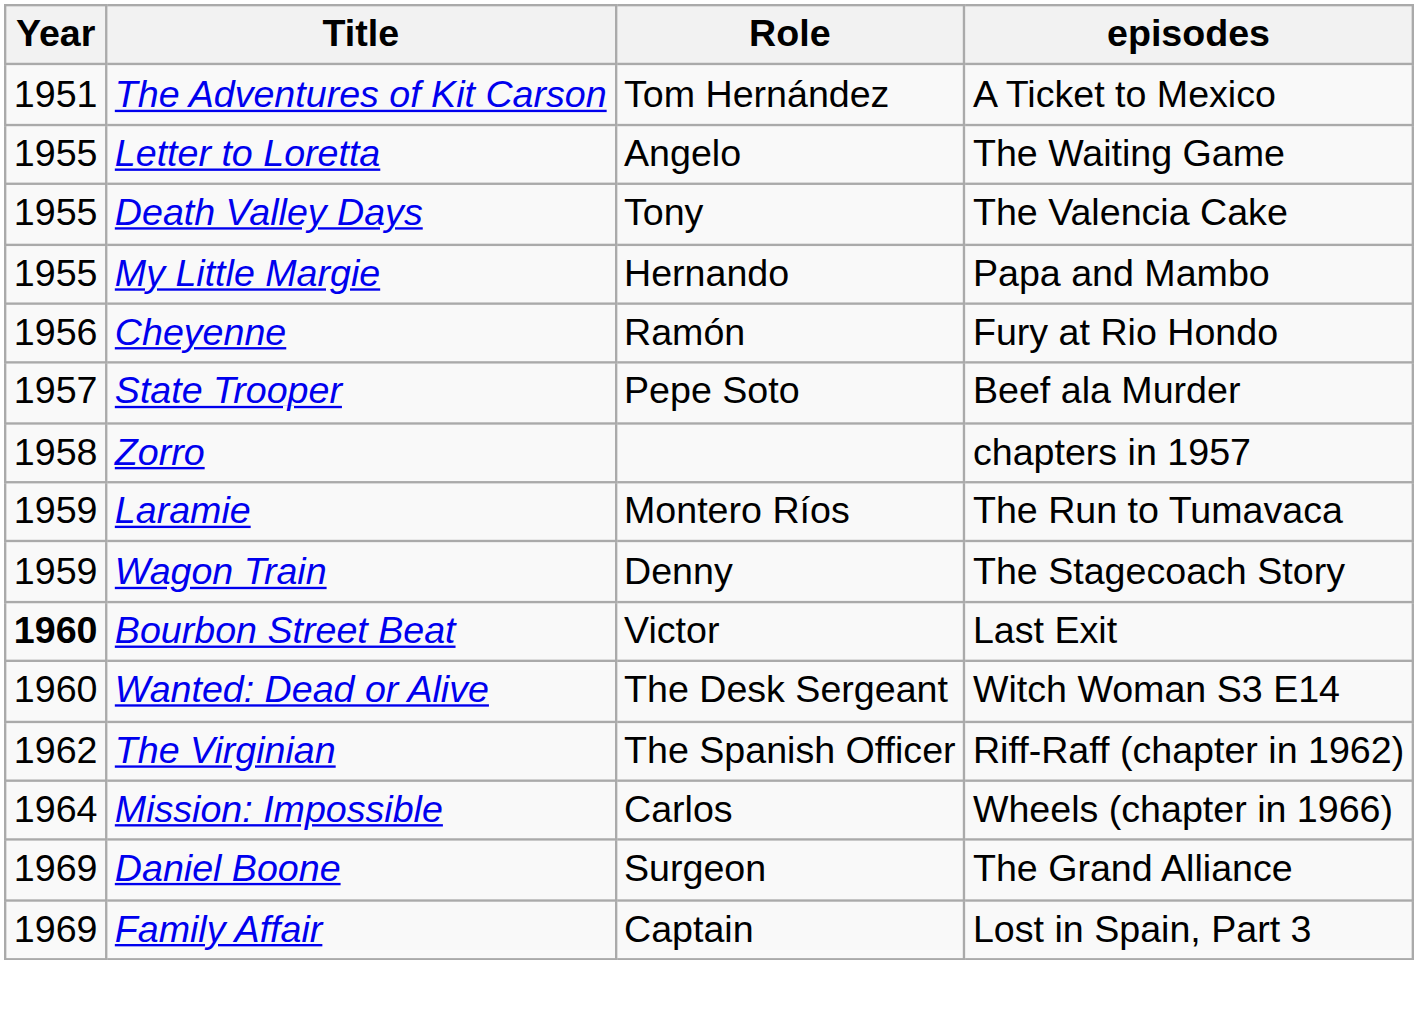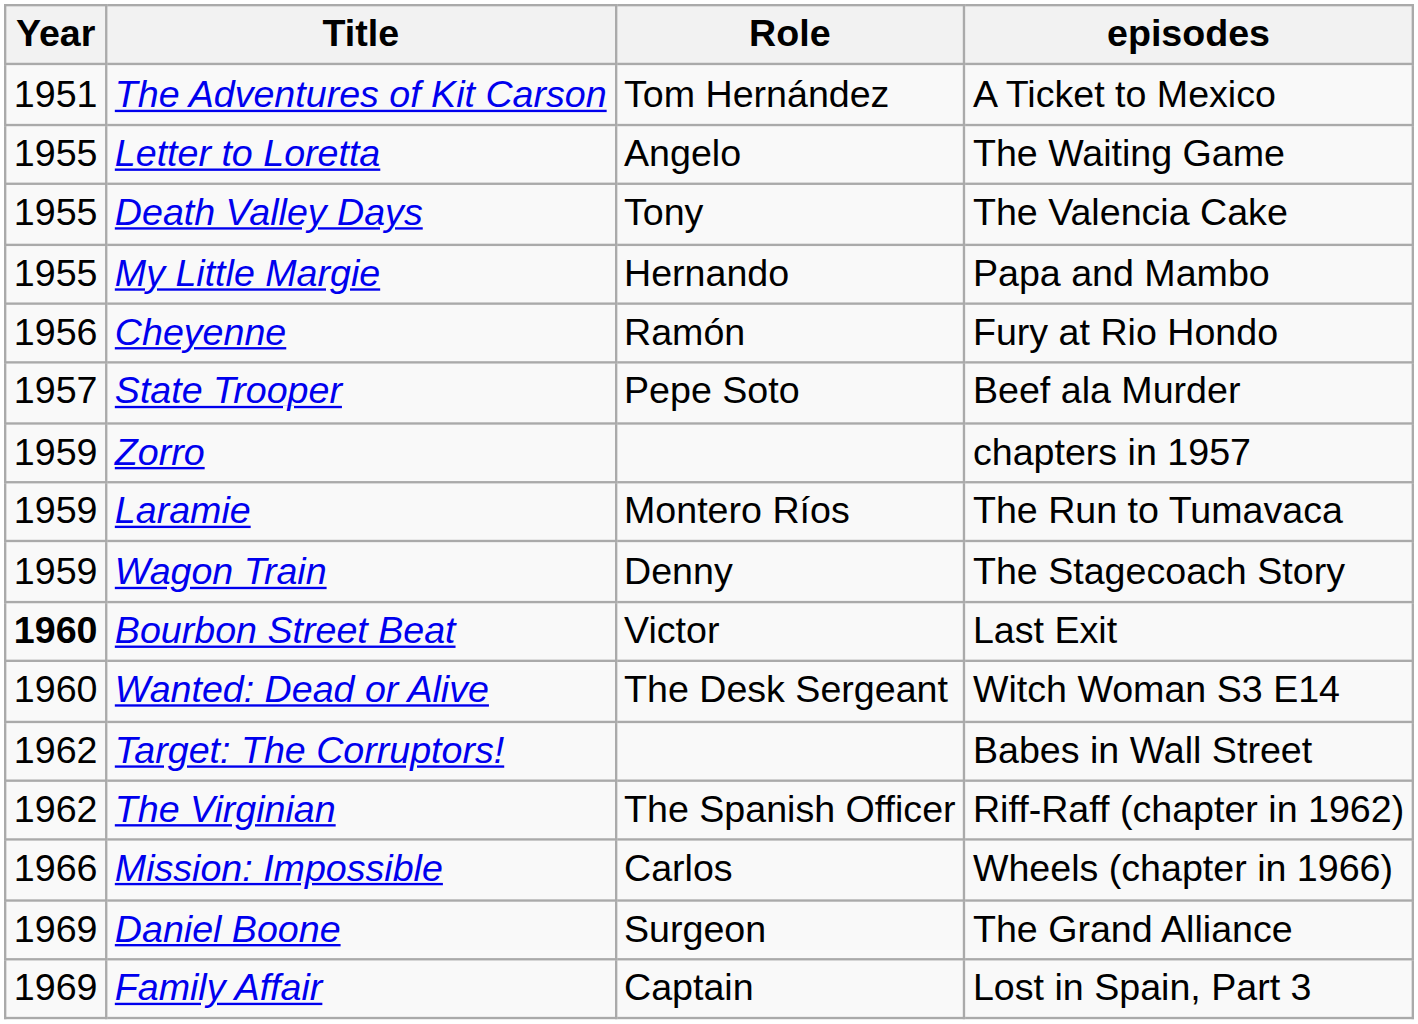 <table class="wikitable sortable">
 <tr>
 <th>Year</th>
 <th>Title</th>
 <th>Role</th>
 <th class="unsortable">episodes</th>
 </tr>
 <tr>
 <td>1951</td>
 <td><em><a href='#'>The Adventures of Kit Carson</a></em></td>
 <td>Tom Hernández</td>
 <td>A Ticket to Mexico</td>
 </tr>
 <tr>
 <td>1955</td>
 <td><em><a href='#'>Letter to Loretta</a></em></td>
 <td>Angelo</td>
 <td>The Waiting Game</td>
 </tr>
 <tr>
 <td>1955</td>
 <td><em><a href='#'>Death Valley Days</a></em></td>
 <td>Tony</td>
 <td>The Valencia Cake</td>
 </tr>
 <tr>
 <td>1955</td>
 <td><em><a href='#'>My Little Margie</a></em></td>
 <td>Hernando</td>
 <td>Papa and Mambo</td>
 </tr>
 <tr>
 <td>1956</td>
 <td><em><a href='#'>Cheyenne</a></em></td>
 <td>Ramón</td>
 <td>Fury at Rio Hondo</td>
 </tr>
 <tr>
 <td>1957</td>
 <td><em><a href='#'>State Trooper</a></em></td>
 <td>Pepe Soto</td>
 <td>Beef ala Murder</td>
 </tr>
 <tr>
-<td>1958</td>
+<td>1959</td>
 <td><em><a href='#'>Zorro</a></em></td>
 <td></td>
 <td>chapters in 1957</td>
 </tr>
 <tr>
 <td>1959</td>
 <td><em><a href='#'>Laramie</a></em></td>
 <td>Montero Ríos</td>
 <td>The Run to Tumavaca</td>
 </tr>
 <tr>
 <td>1959</td>
 <td><em><a href='#'>Wagon Train</a></em></td>
 <td>Denny</td>
 <td>The Stagecoach Story</td>
 </tr>
 <tr>
 <td><strong>1960</strong></td>
 <td><em><a href='#'>Bourbon Street Beat</a></em></td>
 <td>Victor</td>
 <td>Last Exit</td>
 </tr>
 <tr>
 <td>1960</td>
 <td><em><a href='#'>Wanted: Dead or Alive</a></em></td>
 <td>The Desk Sergeant</td>
 <td>Witch Woman S3 E14</td>
 </tr>
 <tr>
 <td>1962</td>
+<td><em><a href='#'>Target: The Corruptors!</a></em></td>
+<td></td>
+<td>Babes in Wall Street</td>
+</tr>
+<tr>
+<td>1962</td>
 <td><em><a href='#'>The Virginian</a></em></td>
 <td>The Spanish Officer</td>
 <td>Riff-Raff (chapter in 1962)</td>
 </tr>
 <tr>
-<td>1964</td>
+<td>1966</td>
 <td><em><a href='#'>Mission: Impossible</a></em></td>
 <td>Carlos</td>
 <td>Wheels (chapter in 1966)</td>
 </tr>
 <tr>
 <td>1969</td>
 <td><em><a href='#'>Daniel Boone</a></em></td>
 <td>Surgeon</td>
 <td>The Grand Alliance</td>
 </tr>
 <tr>
 <td>1969</td>
 <td><em><a href='#'>Family Affair</a></em></td>
 <td>Captain</td>
 <td>Lost in Spain, Part 3</td>
 </tr>
 </table>
